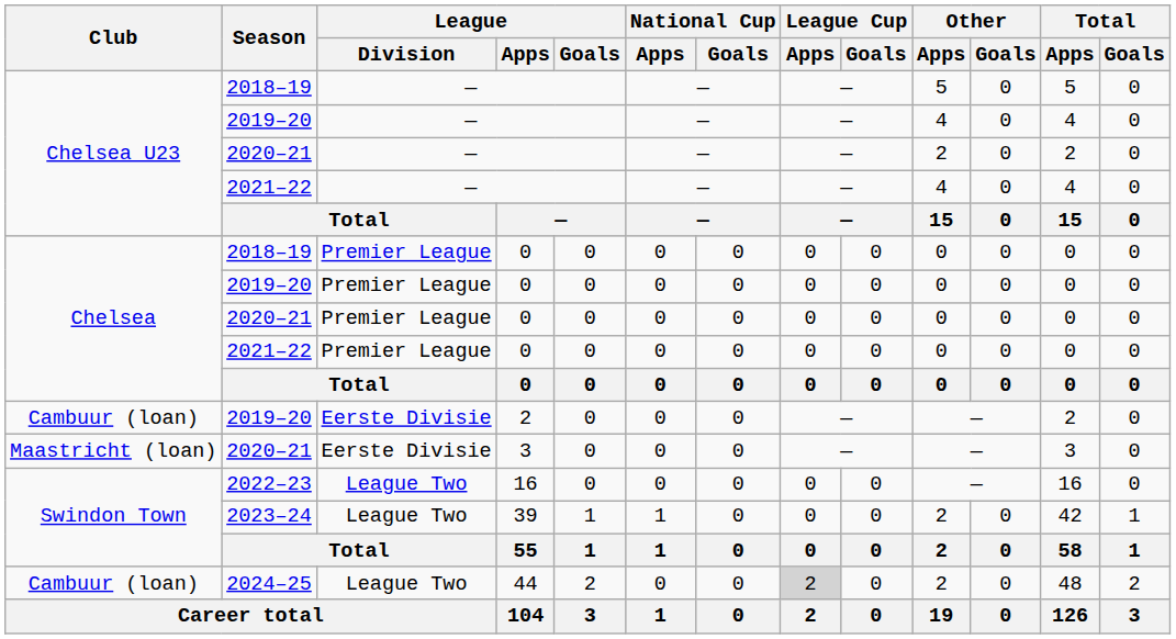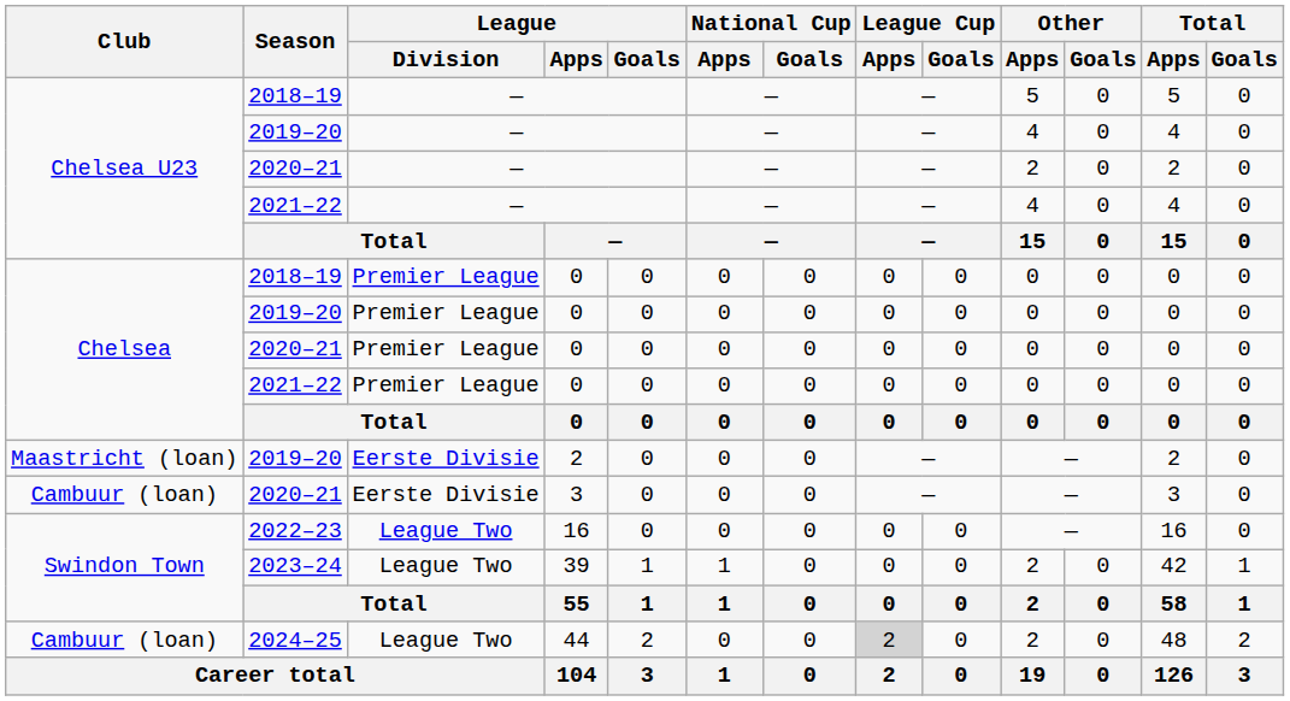 <table class=wikitable style="text-align: center">
 <tr>
 <th rowspan=2>Club</th>
 <th rowspan=2>Season</th>
 <th colspan=3>League</th>
 <th colspan=2>National Cup</th>
 <th colspan=2>League Cup</th>
 <th colspan=2>Other</th>
 <th colspan=2>Total</th>
 </tr>
 <tr>
 <th>Division</th>
 <th>Apps</th>
 <th>Goals</th>
 <th>Apps</th>
 <th>Goals</th>
 <th>Apps</th>
 <th>Goals</th>
 <th>Apps</th>
 <th>Goals</th>
 <th>Apps</th>
 <th>Goals</th>
 </tr>
 <tr>
 <td rowspan="5"><a href='#'>Chelsea U23</a></td>
 <td><a href='#'>2018–19</a></td>
 <td colspan=3>—</td>
 <td colspan=2>—</td>
 <td colspan=2>—</td>
 <td>5</td>
 <td>0</td>
 <td>5</td>
 <td>0</td>
 </tr>
 <tr>
 <td><a href='#'>2019–20</a></td>
 <td colspan=3>—</td>
 <td colspan=2>—</td>
 <td colspan=2>—</td>
 <td>4</td>
 <td>0</td>
 <td>4</td>
 <td>0</td>
 </tr>
 <tr>
 <td><a href='#'>2020–21</a></td>
 <td colspan=3>—</td>
 <td colspan=2>—</td>
 <td colspan=2>—</td>
 <td>2</td>
 <td>0</td>
 <td>2</td>
 <td>0</td>
 </tr>
 <tr>
 <td><a href='#'>2021–22</a></td>
 <td colspan=3>—</td>
 <td colspan=2>—</td>
 <td colspan=2>—</td>
 <td>4</td>
 <td>0</td>
 <td>4</td>
 <td>0</td>
 </tr>
 <tr>
 <th colspan="2">Total</th>
 <th colspan=2>—</th>
 <th colspan=2>—</th>
 <th colspan=2>—</th>
 <th>15</th>
 <th>0</th>
 <th>15</th>
 <th>0</th>
 </tr>
 <tr>
 <td rowspan="5"><a href='#'>Chelsea</a></td>
 <td><a href='#'>2018–19</a></td>
 <td><a href='#'>Premier League</a></td>
 <td>0</td>
 <td>0</td>
 <td>0</td>
 <td>0</td>
 <td>0</td>
 <td>0</td>
 <td>0</td>
 <td>0</td>
 <td>0</td>
 <td>0</td>
 </tr>
 <tr>
 <td><a href='#'>2019–20</a></td>
 <td>Premier League</td>
 <td>0</td>
 <td>0</td>
 <td>0</td>
 <td>0</td>
 <td>0</td>
 <td>0</td>
 <td>0</td>
 <td>0</td>
 <td>0</td>
 <td>0</td>
 </tr>
 <tr>
 <td><a href='#'>2020–21</a></td>
 <td>Premier League</td>
 <td>0</td>
 <td>0</td>
 <td>0</td>
 <td>0</td>
 <td>0</td>
 <td>0</td>
 <td>0</td>
 <td>0</td>
 <td>0</td>
 <td>0</td>
 </tr>
 <tr>
 <td><a href='#'>2021–22</a></td>
 <td>Premier League</td>
 <td>0</td>
 <td>0</td>
 <td>0</td>
 <td>0</td>
 <td>0</td>
 <td>0</td>
 <td>0</td>
 <td>0</td>
 <td>0</td>
 <td>0</td>
 </tr>
 <tr>
 <th colspan="2">Total</th>
 <th>0</th>
 <th>0</th>
 <th>0</th>
 <th>0</th>
 <th>0</th>
 <th>0</th>
 <th>0</th>
 <th>0</th>
 <th>0</th>
 <th>0</th>
 </tr>
 <tr>
-<td><a href='#'>Cambuur</a> (loan)</td>
+<td><a href='#'>Maastricht</a> (loan)</td>
 <td><a href='#'>2019–20</a></td>
 <td><a href='#'>Eerste Divisie</a></td>
 <td>2</td>
 <td>0</td>
 <td>0</td>
 <td>0</td>
 <td colspan="2">—</td>
 <td colspan="2">—</td>
 <td>2</td>
 <td>0</td>
 </tr>
 <tr>
-<td><a href='#'>Maastricht</a> (loan)</td>
+<td><a href='#'>Cambuur</a> (loan)</td>
 <td><a href='#'>2020–21</a></td>
 <td>Eerste Divisie</td>
 <td>3</td>
 <td>0</td>
 <td>0</td>
 <td>0</td>
 <td colspan="2">—</td>
 <td colspan="2">—</td>
 <td>3</td>
 <td>0</td>
 </tr>
 <tr>
 <td rowspan="3"><a href='#'>Swindon Town</a></td>
 <td><a href='#'>2022–23</a></td>
 <td><a href='#'>League Two</a></td>
 <td>16</td>
 <td>0</td>
 <td>0</td>
 <td>0</td>
 <td>0</td>
 <td>0</td>
 <td colspan="2">—</td>
 <td>16</td>
 <td>0</td>
 </tr>
 <tr>
 <td><a href='#'>2023–24</a></td>
 <td>League Two</td>
 <td>39</td>
 <td>1</td>
 <td>1</td>
 <td>0</td>
 <td>0</td>
 <td>0</td>
 <td>2</td>
 <td>0</td>
 <td>42</td>
 <td>1</td>
 </tr>
 <tr>
 <th colspan="2">Total</th>
 <th>55</th>
 <th>1</th>
 <th>1</th>
 <th>0</th>
 <th>0</th>
 <th>0</th>
 <th>2</th>
 <th>0</th>
 <th>58</th>
 <th>1</th>
 </tr>
 <tr>
 <td><a href='#'>Cambuur</a> (loan)</td>
 <td><a href='#'>2024–25</a></td>
 <td>League Two</td>
 <td>44</td>
 <td>2</td>
 <td>0</td>
 <td>0</td>
 <td style="background: lightgrey;">2</td>
 <td>0</td>
 <td>2</td>
 <td>0</td>
 <td>48</td>
 <td>2</td>
 </tr>
 <tr>
 <th colspan="3">Career total</th>
 <th>104</th>
 <th>3</th>
 <th>1</th>
 <th>0</th>
 <th>2</th>
 <th>0</th>
 <th>19</th>
 <th>0</th>
 <th>126</th>
 <th>3</th>
 </tr>
 </table>
